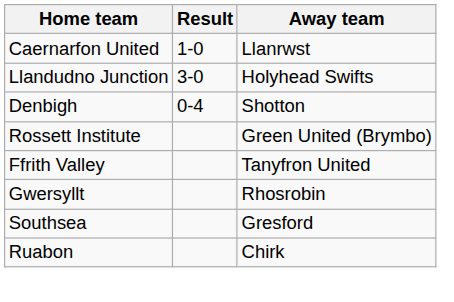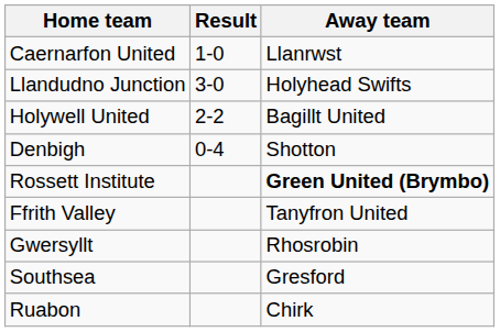 <table class="wikitable">
 <tr>
 <th>Home team</th>
 <th>Result</th>
 <th>Away team</th>
 </tr>
 <tr>
 <td>Caernarfon United</td>
 <td>1-0</td>
 <td>Llanrwst</td>
 </tr>
 <tr>
 <td>Llandudno Junction</td>
 <td>3-0</td>
 <td>Holyhead Swifts</td>
 </tr>
 <tr>
+<td>Holywell United</td>
+<td>2-2</td>
+<td>Bagillt United</td>
+</tr>
+<tr>
 <td>Denbigh</td>
 <td>0-4</td>
 <td>Shotton</td>
 </tr>
 <tr>
 <td>Rossett Institute</td>
 <td></td>
-<td>Green United (Brymbo)</td>
+<td><strong>Green United (Brymbo)</strong></td>
 </tr>
 <tr>
 <td>Ffrith Valley</td>
 <td></td>
 <td>Tanyfron United</td>
 </tr>
 <tr>
 <td>Gwersyllt</td>
 <td></td>
 <td>Rhosrobin</td>
 </tr>
 <tr>
 <td>Southsea</td>
 <td></td>
 <td>Gresford</td>
 </tr>
 <tr>
 <td>Ruabon</td>
 <td></td>
 <td>Chirk</td>
 </tr>
 </table>
